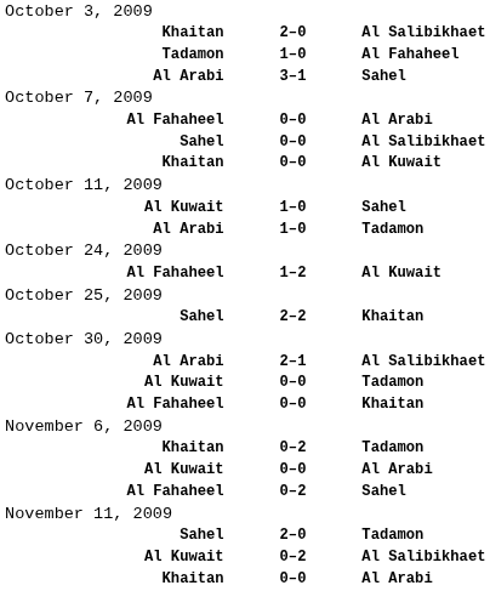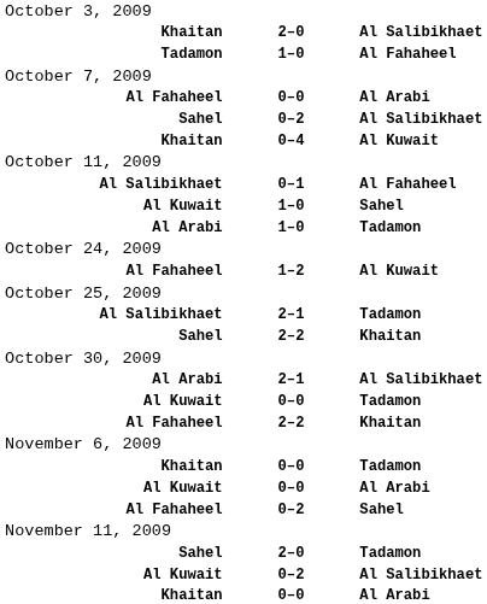 <table width=100% cellspacing=1>
 <tr>
 <th width=20%></th>
 <th width=12%></th>
 <th width=20%></th>
 <th></th>
 </tr>
 <tr>
 <td>October 3, 2009</td>
 </tr>
 <tr style=font-size:90%>
 <td align=right><strong>Khaitan</strong></td>
 <td align=center><strong>2–0</strong></td>
 <td><strong>Al Salibikhaet</strong></td>
 <td></td>
 <td></td>
 </tr>
 <tr style=font-size:90%>
 <td align=right><strong>Tadamon</strong></td>
 <td align=center><strong>1–0</strong></td>
 <td><strong>Al Fahaheel</strong></td>
 <td></td>
 <td></td>
 </tr>
-<tr style=font-size:90%>
-<td align=right><strong>Al Arabi</strong></td>
-<td align=center><strong>3–1</strong></td>
-<td><strong>Sahel</strong></td>
-<td></td>
-<td></td>
-</tr>
 <tr>
 <td>October 7, 2009</td>
 </tr>
 <tr style=font-size:90%>
 <td align=right><strong>Al Fahaheel</strong></td>
 <td align=center><strong>0–0</strong></td>
 <td><strong>Al Arabi</strong></td>
 <td></td>
 <td></td>
 </tr>
 <tr style=font-size:90%>
 <td align=right><strong>Sahel</strong></td>
-<td align=center><strong>0–0</strong></td>
+<td align=center><strong>0–2</strong></td>
 <td><strong>Al Salibikhaet</strong></td>
 <td></td>
 <td></td>
 </tr>
 <tr style=font-size:90%>
 <td align=right><strong>Khaitan</strong></td>
-<td align=center><strong>0–0</strong></td>
+<td align=center><strong>0–4</strong></td>
 <td><strong>Al Kuwait</strong></td>
 <td></td>
 <td></td>
 </tr>
 <tr>
 <td>October 11, 2009</td>
+</tr>
+<tr style=font-size:90%>
+<td align=right><strong>Al Salibikhaet</strong></td>
+<td align=center><strong>0–1</strong></td>
+<td><strong>Al Fahaheel</strong></td>
+<td></td>
+<td></td>
 </tr>
 <tr style=font-size:90%>
 <td align=right><strong>Al Kuwait</strong></td>
 <td align=center><strong>1–0</strong></td>
 <td><strong>Sahel</strong></td>
 <td></td>
 <td></td>
 </tr>
 <tr style=font-size:90%>
 <td align=right><strong>Al Arabi</strong></td>
 <td align=center><strong>1–0</strong></td>
 <td><strong>Tadamon</strong></td>
 <td></td>
 <td></td>
 </tr>
 <tr>
 <td>October 24, 2009</td>
 </tr>
 <tr style=font-size:90%>
 <td align=right><strong>Al Fahaheel</strong></td>
 <td align=center><strong>1–2</strong></td>
 <td><strong>Al Kuwait</strong></td>
 <td></td>
 <td></td>
 </tr>
 <tr>
 <td>October 25, 2009</td>
 </tr>
 <tr style=font-size:90%>
+<td align=right><strong>Al Salibikhaet</strong></td>
+<td align=center><strong>2–1</strong></td>
+<td><strong>Tadamon</strong></td>
+<td></td>
+<td></td>
+</tr>
+<tr style=font-size:90%>
 <td align=right><strong>Sahel</strong></td>
 <td align=center><strong>2–2</strong></td>
 <td><strong>Khaitan</strong></td>
 <td></td>
 <td></td>
 </tr>
 <tr>
 <td>October 30, 2009</td>
 </tr>
 <tr style=font-size:90%>
 <td align=right><strong>Al Arabi</strong></td>
 <td align=center><strong>2–1</strong></td>
 <td><strong>Al Salibikhaet</strong></td>
 <td></td>
 <td></td>
 </tr>
 <tr style=font-size:90%>
 <td align=right><strong>Al Kuwait</strong></td>
 <td align=center><strong>0–0</strong></td>
 <td><strong>Tadamon</strong></td>
 <td></td>
 <td></td>
 </tr>
 <tr style=font-size:90%>
 <td align=right><strong>Al Fahaheel</strong></td>
-<td align=center><strong>0–0</strong></td>
+<td align=center><strong>2–2</strong></td>
 <td><strong>Khaitan</strong></td>
 <td></td>
 <td></td>
 </tr>
 <tr>
 <td>November 6, 2009</td>
 </tr>
 <tr style=font-size:90%>
 <td align=right><strong>Khaitan</strong></td>
-<td align=center><strong>0–2</strong></td>
+<td align=center><strong>0–0</strong></td>
 <td><strong>Tadamon</strong></td>
 <td></td>
 <td></td>
 </tr>
 <tr style=font-size:90%>
 <td align=right><strong>Al Kuwait</strong></td>
 <td align=center><strong>0–0</strong></td>
 <td><strong>Al Arabi</strong></td>
 <td></td>
 <td></td>
 </tr>
 <tr style=font-size:90%>
 <td align=right><strong>Al Fahaheel</strong></td>
 <td align=center><strong>0–2</strong></td>
 <td><strong>Sahel</strong></td>
 <td></td>
 <td></td>
 </tr>
 <tr>
 <td>November 11, 2009</td>
 </tr>
 <tr style=font-size:90%>
 <td align=right><strong>Sahel</strong></td>
 <td align=center><strong>2–0</strong></td>
 <td><strong>Tadamon</strong></td>
 <td></td>
 <td></td>
 </tr>
 <tr style=font-size:90%>
 <td align=right><strong>Al Kuwait</strong></td>
 <td align=center><strong>0–2</strong></td>
 <td><strong>Al Salibikhaet</strong></td>
 <td></td>
 <td></td>
 </tr>
 <tr style=font-size:90%>
 <td align=right><strong>Khaitan</strong></td>
 <td align=center><strong>0–0</strong></td>
 <td><strong>Al Arabi</strong></td>
 <td></td>
 <td></td>
 </tr>
 </table>
